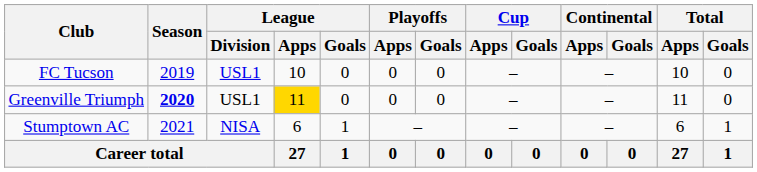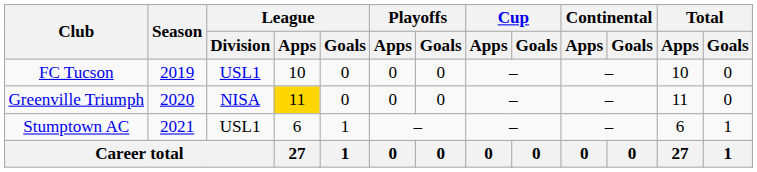 <table class="wikitable" style="text-align: center;">
 <tr>
 <th rowspan=2>Club</th>
 <th rowspan=2>Season</th>
 <th colspan=3>League</th>
 <th colspan=2>Playoffs</th>
 <th colspan=2><a href='#'>Cup</a></th>
 <th colspan=2>Continental</th>
 <th colspan=2>Total</th>
 </tr>
 <tr>
 <th>Division</th>
 <th>Apps</th>
 <th>Goals</th>
 <th>Apps</th>
 <th>Goals</th>
 <th>Apps</th>
 <th>Goals</th>
 <th>Apps</th>
 <th>Goals</th>
 <th>Apps</th>
 <th>Goals</th>
 </tr>
 <tr>
 <td><a href='#'>FC Tucson</a></td>
 <td><a href='#'>2019</a></td>
 <td><a href='#'>USL1</a></td>
 <td>10</td>
 <td>0</td>
 <td>0</td>
 <td>0</td>
 <td colspan=2>–</td>
 <td colspan=2>–</td>
 <td>10</td>
 <td>0</td>
 </tr>
 <tr>
 <td><a href='#'>Greenville Triumph</a></td>
-<td><strong><a href='#'>2020</a></strong></td>
-<td>USL1</td>
+<td><a href='#'>2020</a></td>
+<td><a href='#'>NISA</a></td>
 <td style="background: gold;">11</td>
 <td>0</td>
 <td>0</td>
 <td>0</td>
 <td colspan=2>–</td>
 <td colspan=2>–</td>
 <td>11</td>
 <td>0</td>
 </tr>
 <tr>
 <td><a href='#'>Stumptown AC</a></td>
 <td><a href='#'>2021</a></td>
-<td><a href='#'>NISA</a></td>
+<td>USL1</td>
 <td>6</td>
 <td>1</td>
 <td colspan=2>–</td>
 <td colspan=2>–</td>
 <td colspan=2>–</td>
 <td>6</td>
 <td>1</td>
 </tr>
 <tr>
 <th colspan=3>Career total</th>
 <th>27</th>
 <th>1</th>
 <th>0</th>
 <th>0</th>
 <th>0</th>
 <th>0</th>
 <th>0</th>
 <th>0</th>
 <th>27</th>
 <th>1</th>
 </tr>
 </table>
